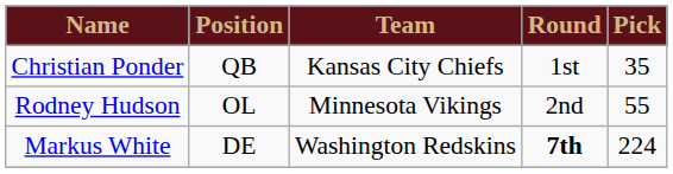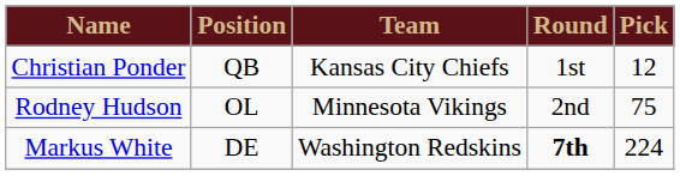 <table class="wikitable" style="text-align: center;">
 <tr>
 <th style="background:#5a1118; color:#d3b787;">Name</th>
 <th style="background:#5a1118; color:#d3b787;">Position</th>
 <th style="background:#5a1118; color:#d3b787;">Team</th>
 <th style="background:#5a1118; color:#d3b787;">Round</th>
 <th style="background:#5a1118; color:#d3b787;">Pick</th>
 </tr>
 <tr>
 <td><a href='#'>Christian Ponder</a></td>
 <td>QB</td>
 <td>Kansas City Chiefs</td>
 <td>1st</td>
-<td>35</td>
+<td>12</td>
 </tr>
 <tr>
 <td><a href='#'>Rodney Hudson</a></td>
 <td>OL</td>
 <td>Minnesota Vikings</td>
 <td>2nd</td>
-<td>55</td>
+<td>75</td>
 </tr>
 <tr>
 <td><a href='#'>Markus White</a></td>
 <td>DE</td>
 <td>Washington Redskins</td>
 <td><strong>7th</strong></td>
 <td>224</td>
 </tr>
 <tr>
 </tr>
 </table>
